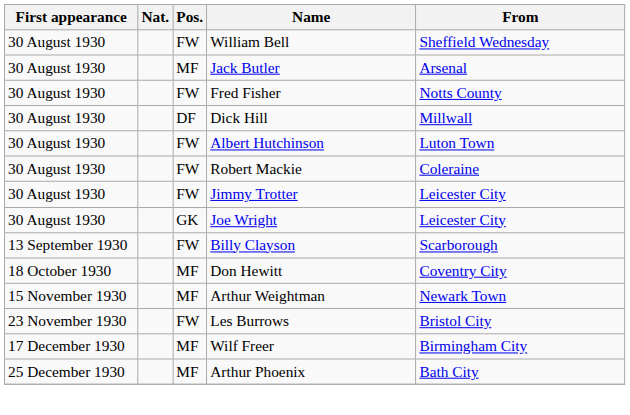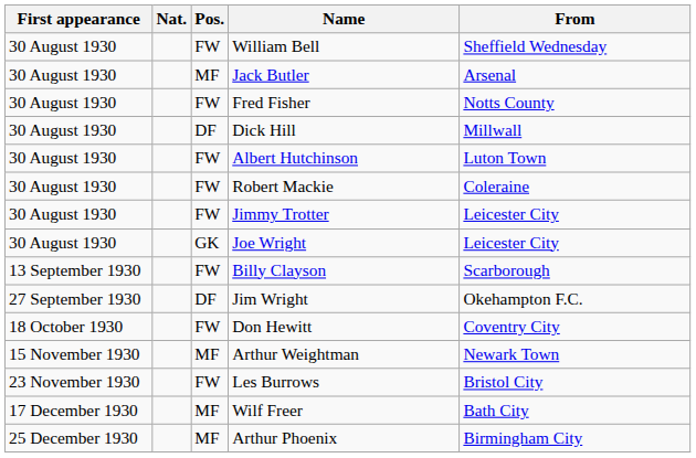 <table class="wikitable" style="font-size: 95%; text-align: left;">
 <tr>
 <th width=125>First appearance</th>
 <th>Nat.</th>
 <th>Pos.</th>
 <th width=200>Name</th>
 <th width=200>From</th>
 </tr>
 <tr>
 <td>30 August 1930</td>
 <td></td>
 <td>FW</td>
 <td>William Bell</td>
 <td><a href='#'>Sheffield Wednesday</a></td>
 </tr>
 <tr>
 <td>30 August 1930</td>
 <td></td>
 <td>MF</td>
 <td><a href='#'>Jack Butler</a></td>
 <td><a href='#'>Arsenal</a></td>
 </tr>
 <tr>
 <td>30 August 1930</td>
 <td></td>
 <td>FW</td>
 <td>Fred Fisher</td>
 <td><a href='#'>Notts County</a></td>
 </tr>
 <tr>
 <td>30 August 1930</td>
 <td></td>
 <td>DF</td>
 <td>Dick Hill</td>
 <td><a href='#'>Millwall</a></td>
 </tr>
 <tr>
 <td>30 August 1930</td>
 <td></td>
 <td>FW</td>
 <td><a href='#'>Albert Hutchinson</a></td>
 <td><a href='#'>Luton Town</a></td>
 </tr>
 <tr>
 <td>30 August 1930</td>
 <td></td>
 <td>FW</td>
 <td>Robert Mackie</td>
 <td><a href='#'>Coleraine</a></td>
 </tr>
 <tr>
 <td>30 August 1930</td>
 <td></td>
 <td>FW</td>
 <td><a href='#'>Jimmy Trotter</a></td>
 <td><a href='#'>Leicester City</a></td>
 </tr>
 <tr>
 <td>30 August 1930</td>
 <td></td>
 <td>GK</td>
 <td><a href='#'>Joe Wright</a></td>
 <td><a href='#'>Leicester City</a></td>
 </tr>
 <tr>
 <td>13 September 1930</td>
 <td></td>
 <td>FW</td>
 <td><a href='#'>Billy Clayson</a></td>
 <td><a href='#'>Scarborough</a></td>
 </tr>
 <tr>
+<td>27 September 1930</td>
+<td></td>
+<td>DF</td>
+<td>Jim Wright</td>
+<td>Okehampton F.C.</td>
+</tr>
+<tr>
 <td>18 October 1930</td>
 <td></td>
-<td>MF</td>
+<td>FW</td>
 <td>Don Hewitt</td>
 <td><a href='#'>Coventry City</a></td>
 </tr>
 <tr>
 <td>15 November 1930</td>
 <td></td>
 <td>MF</td>
 <td>Arthur Weightman</td>
 <td><a href='#'>Newark Town</a></td>
 </tr>
 <tr>
 <td>23 November 1930</td>
 <td></td>
 <td>FW</td>
 <td>Les Burrows</td>
 <td><a href='#'>Bristol City</a></td>
 </tr>
 <tr>
 <td>17 December 1930</td>
 <td></td>
 <td>MF</td>
 <td>Wilf Freer</td>
-<td><a href='#'>Birmingham City</a></td>
+<td><a href='#'>Bath City</a></td>
 </tr>
 <tr>
 <td>25 December 1930</td>
 <td></td>
 <td>MF</td>
 <td>Arthur Phoenix</td>
-<td><a href='#'>Bath City</a></td>
+<td><a href='#'>Birmingham City</a></td>
 </tr>
 <tr>
 </tr>
 </table>
